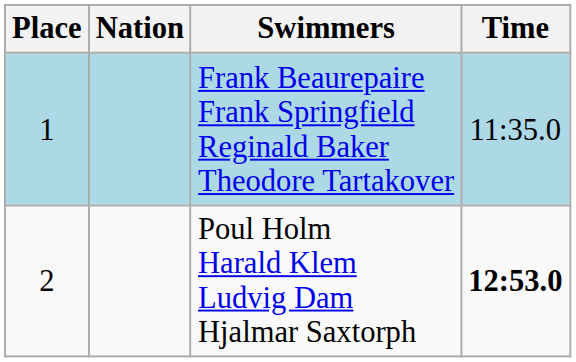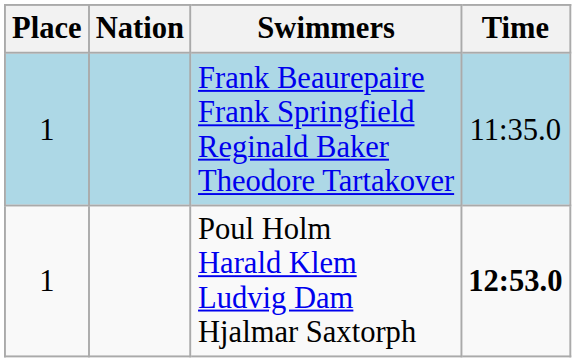 <table class=wikitable>
 <tr>
 <th>Place</th>
 <th>Nation</th>
 <th>Swimmers</th>
 <th>Time</th>
 </tr>
 <tr bgcolor=lightblue>
 <td align=center>1</td>
 <td></td>
 <td><a href='#'>Frank Beaurepaire</a> <br> <a href='#'>Frank Springfield</a> <br> <a href='#'>Reginald Baker</a> <br> <a href='#'>Theodore Tartakover</a></td>
 <td align=center>11:35.0</td>
 </tr>
 <tr>
-<td align=center>2</td>
+<td align=center>1</td>
 <td></td>
 <td>Poul Holm <br> <a href='#'>Harald Klem</a> <br> <a href='#'>Ludvig Dam</a> <br> Hjalmar Saxtorph</td>
 <td align=center><strong>12:53.0</strong></td>
 </tr>
 </table>
